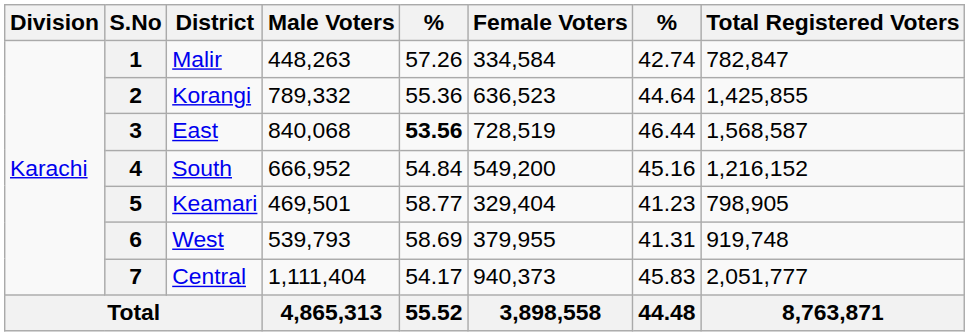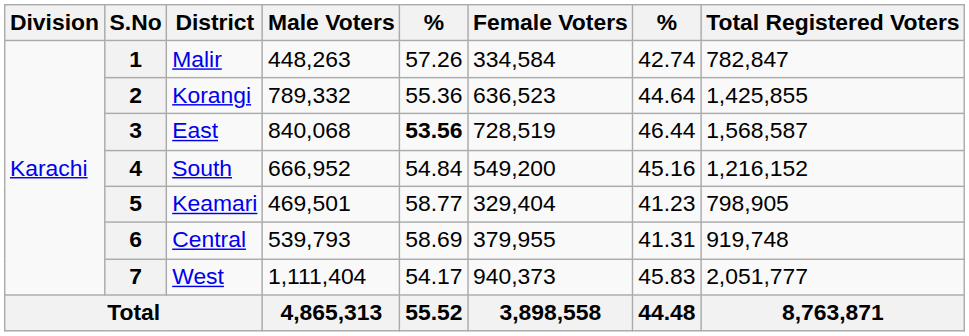 <table class="wikitable">
 <tr>
 <th>Division</th>
 <th>S.No</th>
 <th>District</th>
 <th>Male Voters</th>
 <th>%</th>
 <th>Female Voters</th>
 <th>%</th>
 <th>Total Registered Voters</th>
 </tr>
 <tr>
 <td rowspan="7"><a href='#'>Karachi</a></td>
 <th>1</th>
 <td><a href='#'>Malir</a></td>
 <td>448,263</td>
 <td>57.26</td>
 <td>334,584</td>
 <td>42.74</td>
 <td>782,847</td>
 </tr>
 <tr>
 <th>2</th>
 <td><a href='#'>Korangi</a></td>
 <td>789,332</td>
 <td>55.36</td>
 <td>636,523</td>
 <td>44.64</td>
 <td>1,425,855</td>
 </tr>
 <tr>
 <th>3</th>
 <td><a href='#'>East</a></td>
 <td>840,068</td>
 <td><strong>53.56</strong></td>
 <td>728,519</td>
 <td>46.44</td>
 <td>1,568,587</td>
 </tr>
 <tr>
 <th>4</th>
 <td><a href='#'>South</a></td>
 <td>666,952</td>
 <td>54.84</td>
 <td>549,200</td>
 <td>45.16</td>
 <td>1,216,152</td>
 </tr>
 <tr>
 <th>5</th>
 <td><a href='#'>Keamari</a></td>
 <td>469,501</td>
 <td>58.77</td>
 <td>329,404</td>
 <td>41.23</td>
 <td>798,905</td>
 </tr>
 <tr>
 <th>6</th>
-<td><a href='#'>West</a></td>
+<td><a href='#'>Central</a></td>
 <td>539,793</td>
 <td>58.69</td>
 <td>379,955</td>
 <td>41.31</td>
 <td>919,748</td>
 </tr>
 <tr>
 <th>7</th>
-<td><a href='#'>Central</a></td>
+<td><a href='#'>West</a></td>
 <td>1,111,404</td>
 <td>54.17</td>
 <td>940,373</td>
 <td>45.83</td>
 <td>2,051,777</td>
 </tr>
 <tr>
 <th colspan="3">Total</th>
 <th>4,865,313</th>
 <th>55.52</th>
 <th>3,898,558</th>
 <th>44.48</th>
 <th>8,763,871</th>
 </tr>
 </table>
